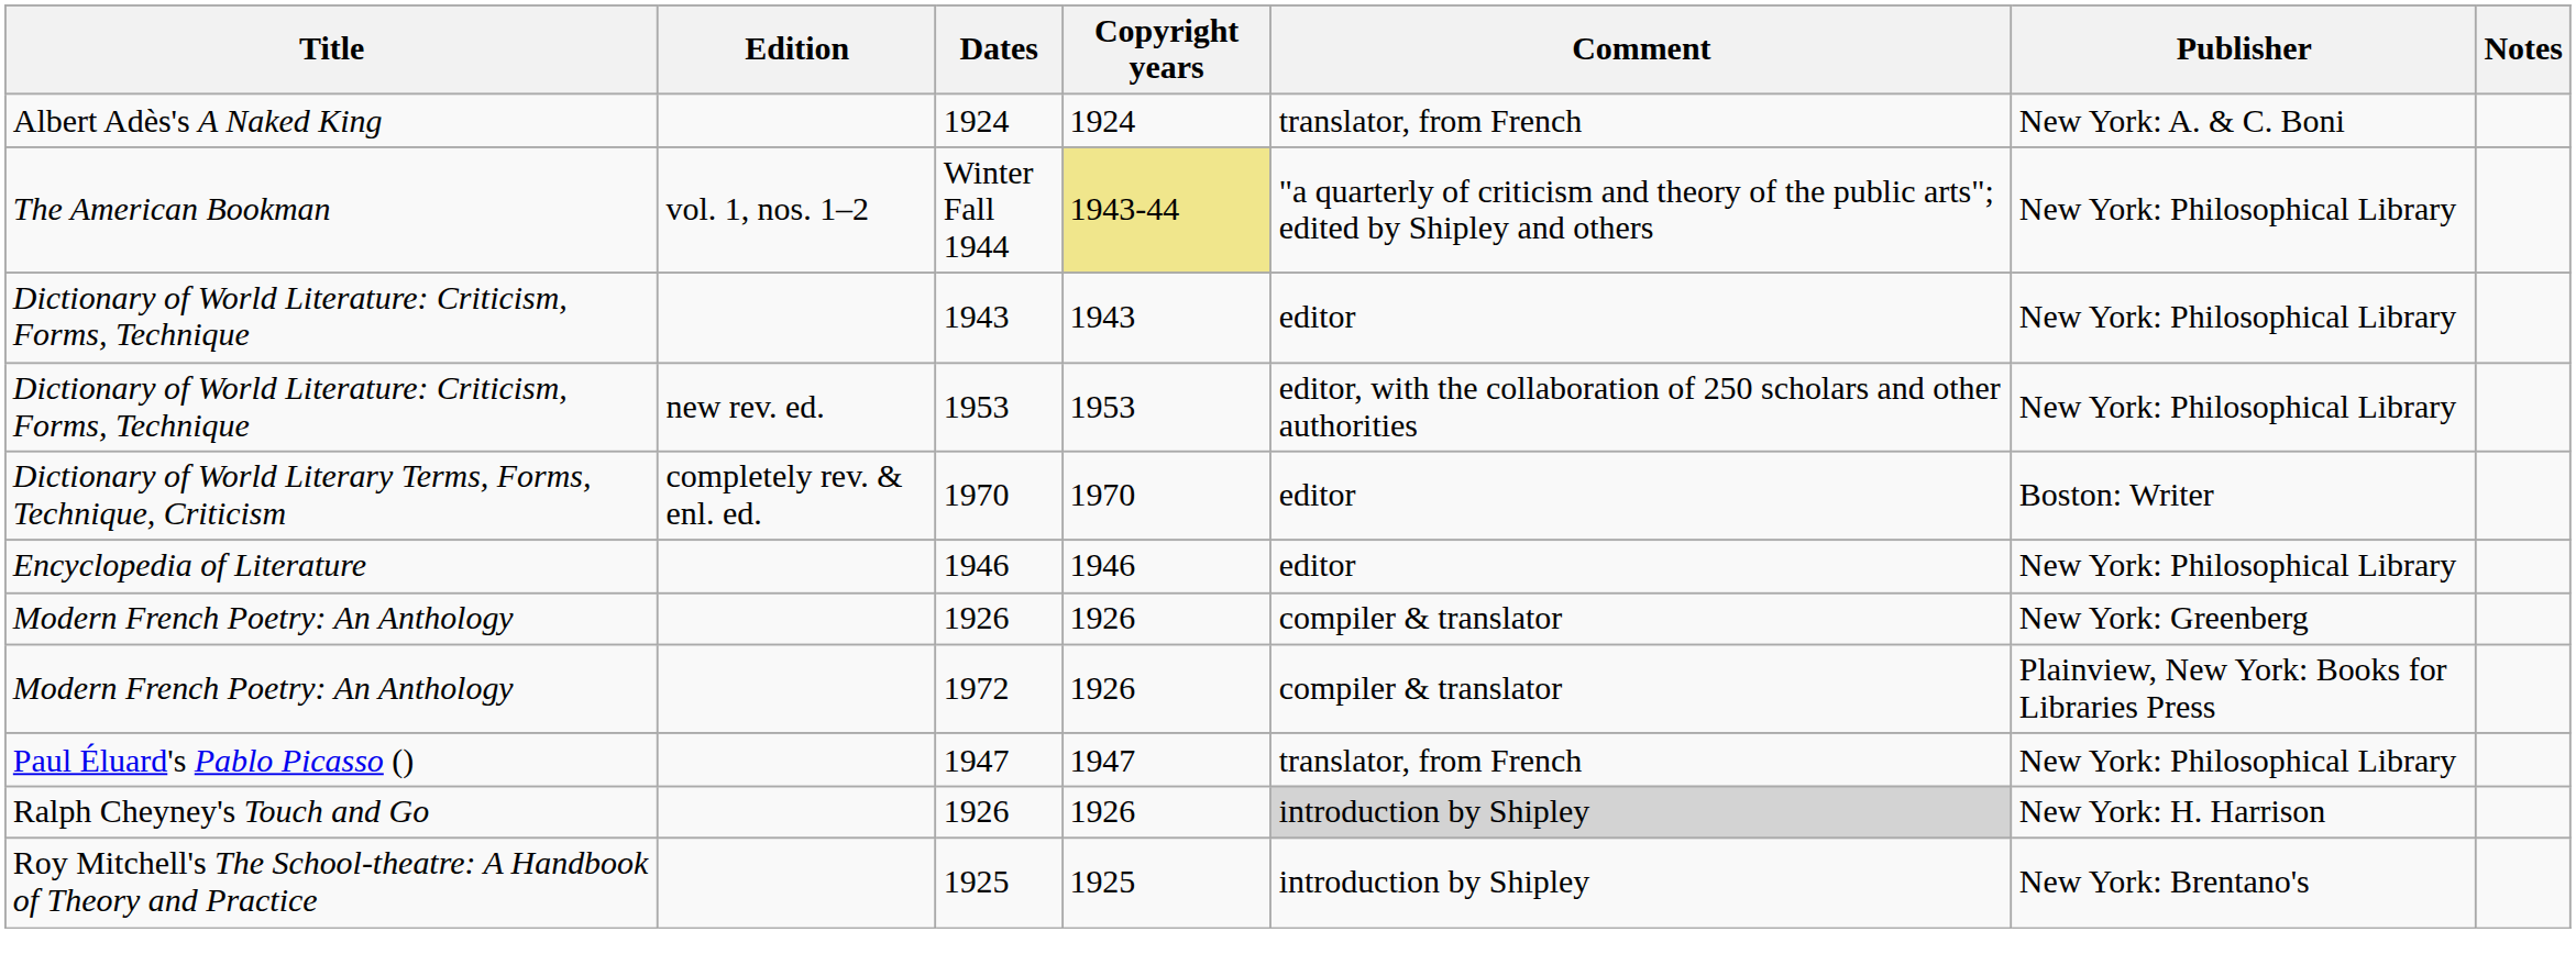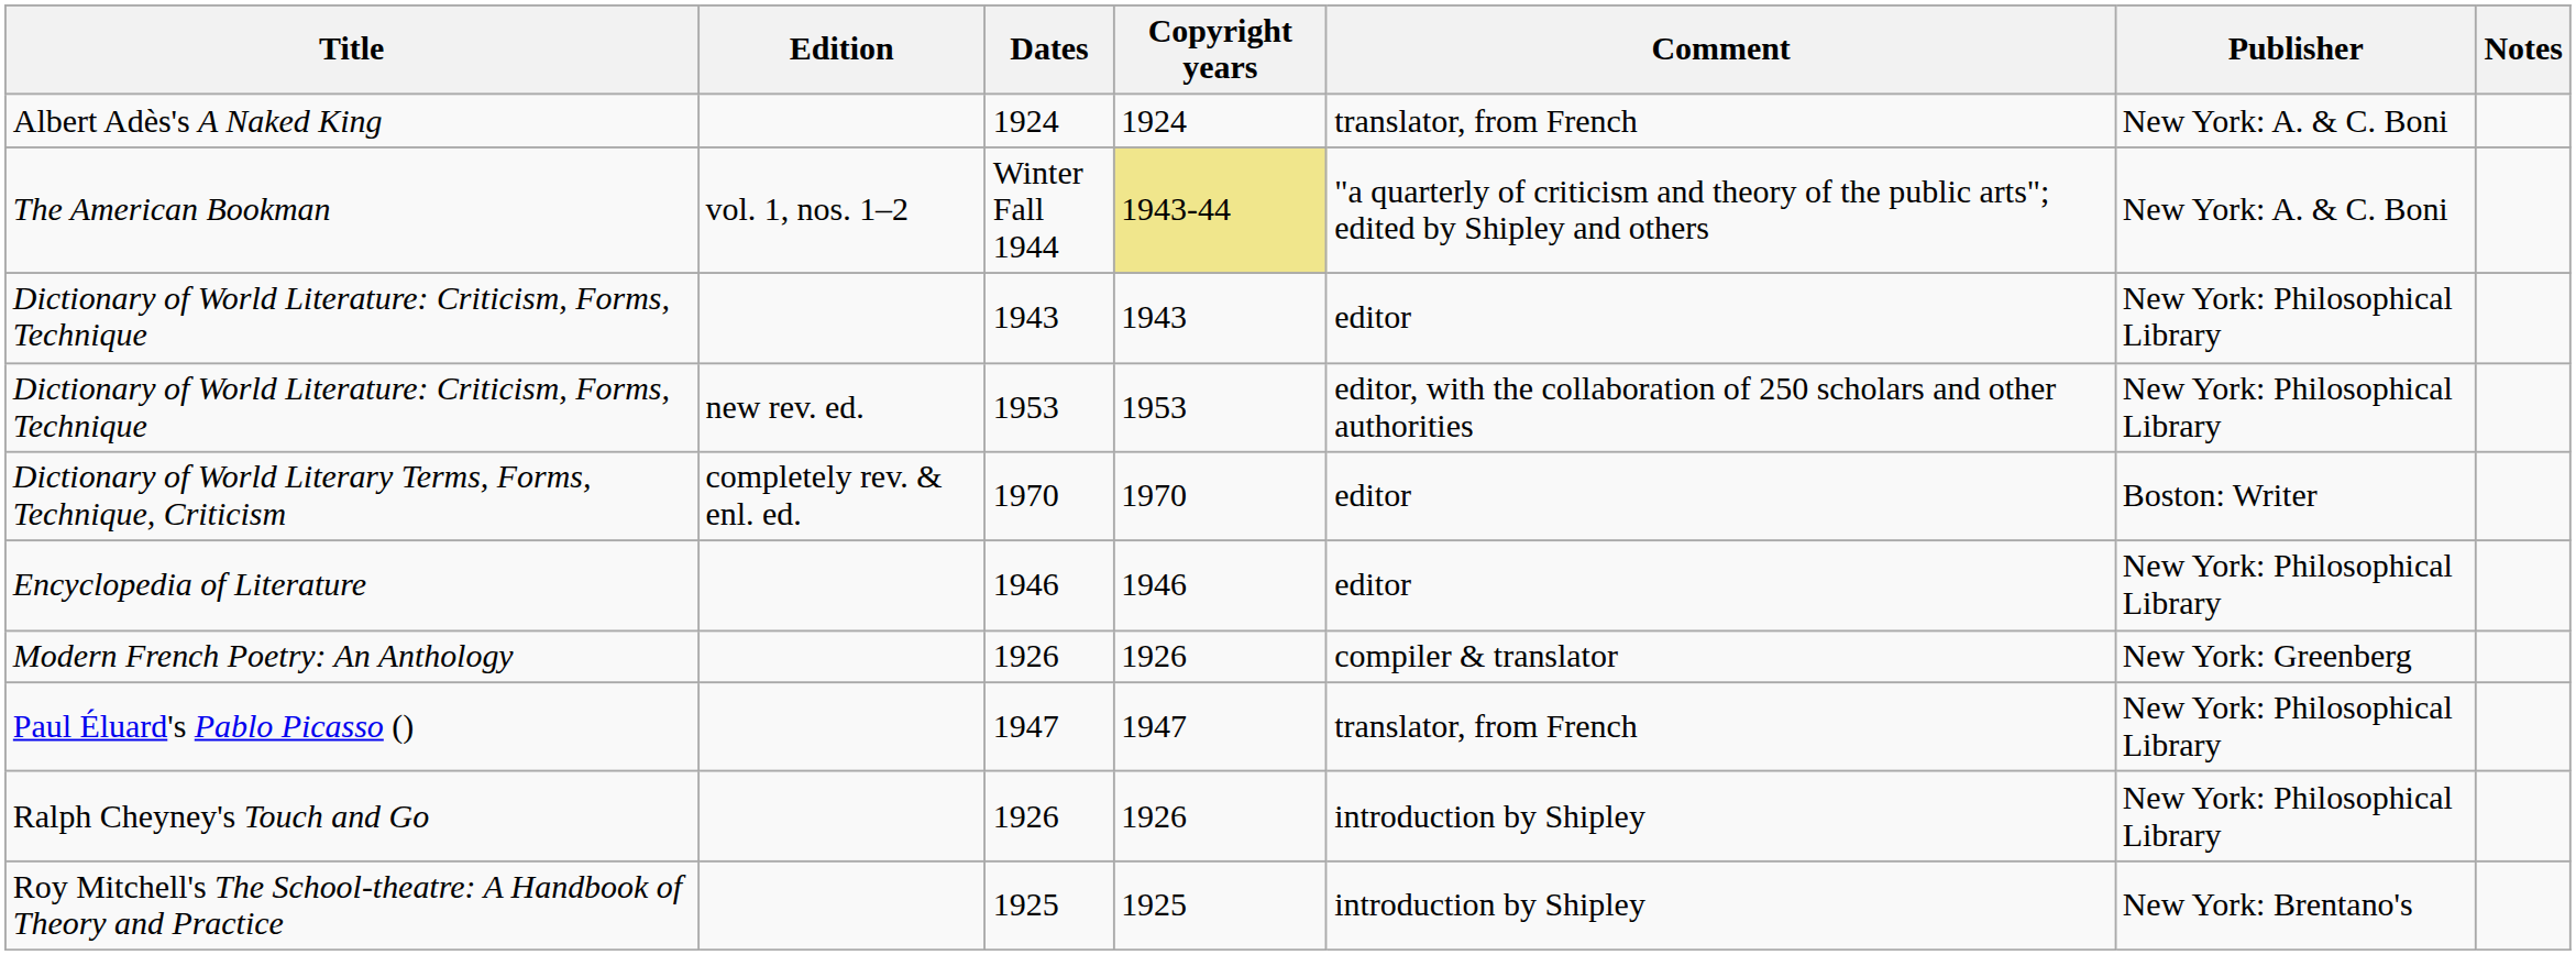 <table class="wikitable sortable" align=centre>
 <tr>
 <th>Title</th>
 <th>Edition</th>
 <th>Dates</th>
 <th>Copyright years</th>
 <th>Comment</th>
 <th>Publisher</th>
 <th>Notes</th>
 </tr>
 <tr>
 <td>Albert Adès's <em>A Naked King</em></td>
 <td></td>
 <td>1924</td>
 <td>1924</td>
 <td>translator, from French</td>
 <td>New York: A. & C. Boni</td>
 <td></td>
 </tr>
 <tr>
 <td><em>The American Bookman</em></td>
 <td>vol. 1, nos. 1–2</td>
 <td>Winter <br> Fall 1944</td>
 <td style="background: khaki;">1943-44</td>
 <td>"a quarterly of criticism and theory of the public arts"; edited by Shipley and others</td>
-<td>New York: Philosophical Library</td>
+<td>New York: A. & C. Boni</td>
 <td></td>
 </tr>
 <tr>
 <td><em>Dictionary of World Literature: Criticism, Forms, Technique</em></td>
 <td></td>
 <td>1943</td>
 <td>1943</td>
 <td>editor</td>
 <td>New York: Philosophical Library</td>
 <td></td>
 </tr>
 <tr>
 <td><em>Dictionary of World Literature: Criticism, Forms, Technique</em></td>
 <td>new rev. ed.</td>
 <td>1953</td>
 <td>1953</td>
 <td>editor, with the collaboration of 250 scholars and other authorities</td>
 <td>New York: Philosophical Library</td>
 <td></td>
 </tr>
 <tr>
 <td><em>Dictionary of World Literary Terms, Forms, Technique, Criticism</em></td>
 <td>completely rev. & enl. ed.</td>
 <td>1970</td>
 <td>1970</td>
 <td>editor</td>
 <td>Boston: Writer</td>
 <td></td>
 </tr>
 <tr>
 <td><em>Encyclopedia of Literature</em></td>
 <td></td>
 <td>1946</td>
 <td>1946</td>
 <td>editor</td>
 <td>New York: Philosophical Library</td>
 <td></td>
 </tr>
 <tr>
 <td><em>Modern French Poetry: An Anthology</em></td>
 <td></td>
 <td>1926</td>
 <td>1926</td>
 <td>compiler & translator</td>
 <td>New York: Greenberg</td>
 <td></td>
 </tr>
 <tr>
-<td><em>Modern French Poetry: An Anthology</em></td>
-<td></td>
-<td>1972</td>
-<td>1926</td>
-<td>compiler & translator</td>
-<td>Plainview, New York: Books for Libraries Press</td>
-<td></td>
-</tr>
-<tr>
 <td><a href='#'>Paul Éluard</a>'s <em><a href='#'>Pablo Picasso</a></em> ()</td>
 <td></td>
 <td>1947</td>
 <td>1947</td>
 <td>translator, from French</td>
 <td>New York: Philosophical Library</td>
 <td></td>
 </tr>
 <tr>
 <td>Ralph Cheyney's <em>Touch and Go</em></td>
 <td></td>
 <td>1926</td>
 <td>1926</td>
-<td style="background: lightgrey;">introduction by Shipley</td>
-<td>New York: H. Harrison</td>
+<td>introduction by Shipley</td>
+<td>New York: Philosophical Library</td>
 <td></td>
 </tr>
 <tr>
 <td>Roy Mitchell's <em>The School-theatre: A Handbook of Theory and Practice</em></td>
 <td></td>
 <td>1925</td>
 <td>1925</td>
 <td>introduction by Shipley</td>
 <td>New York: Brentano's</td>
 <td></td>
 </tr>
 </table>
